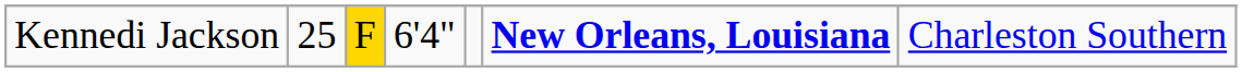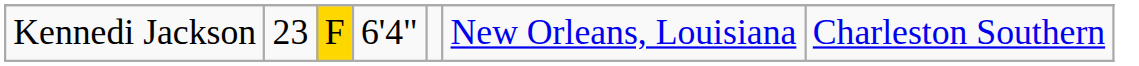 <table class="wikitable sortable" border="1" style="text-align: center;">
 <tr align=center>
 </tr>
 <tr>
 <td>Kennedi Jackson</td>
-<td>25</td>
+<td>23</td>
 <td style="background: gold;">F</td>
 <td>6'4"</td>
 <td></td>
-<td><strong><a href='#'>New Orleans, Louisiana</a></strong></td>
+<td><a href='#'>New Orleans, Louisiana</a></td>
 <td><a href='#'>Charleston Southern</a></td>
 </tr>
 </table>
